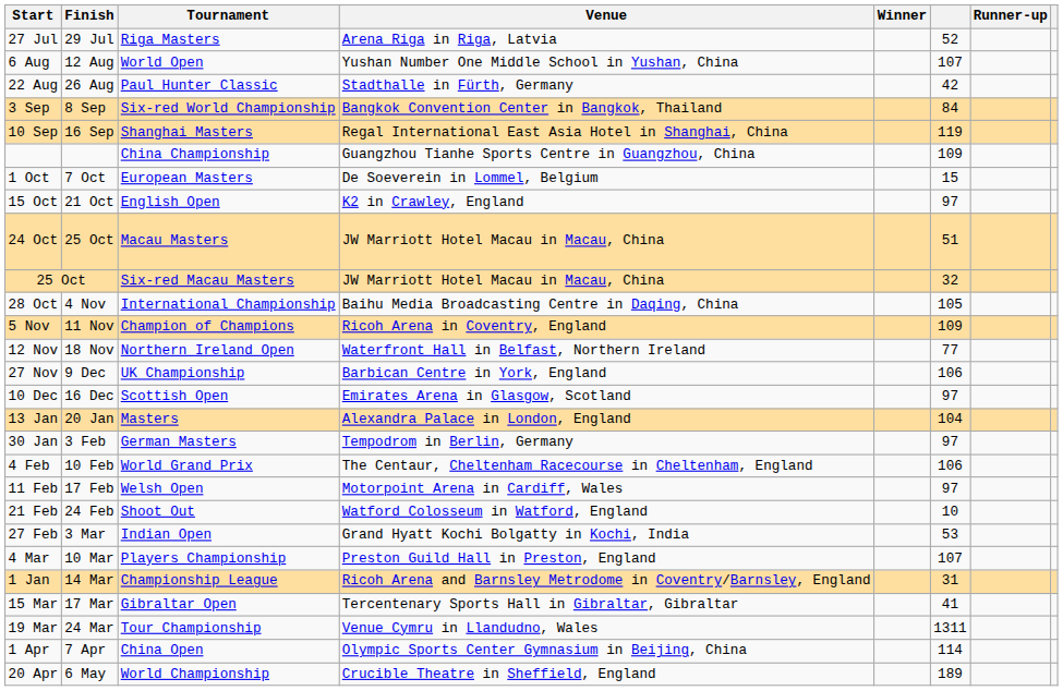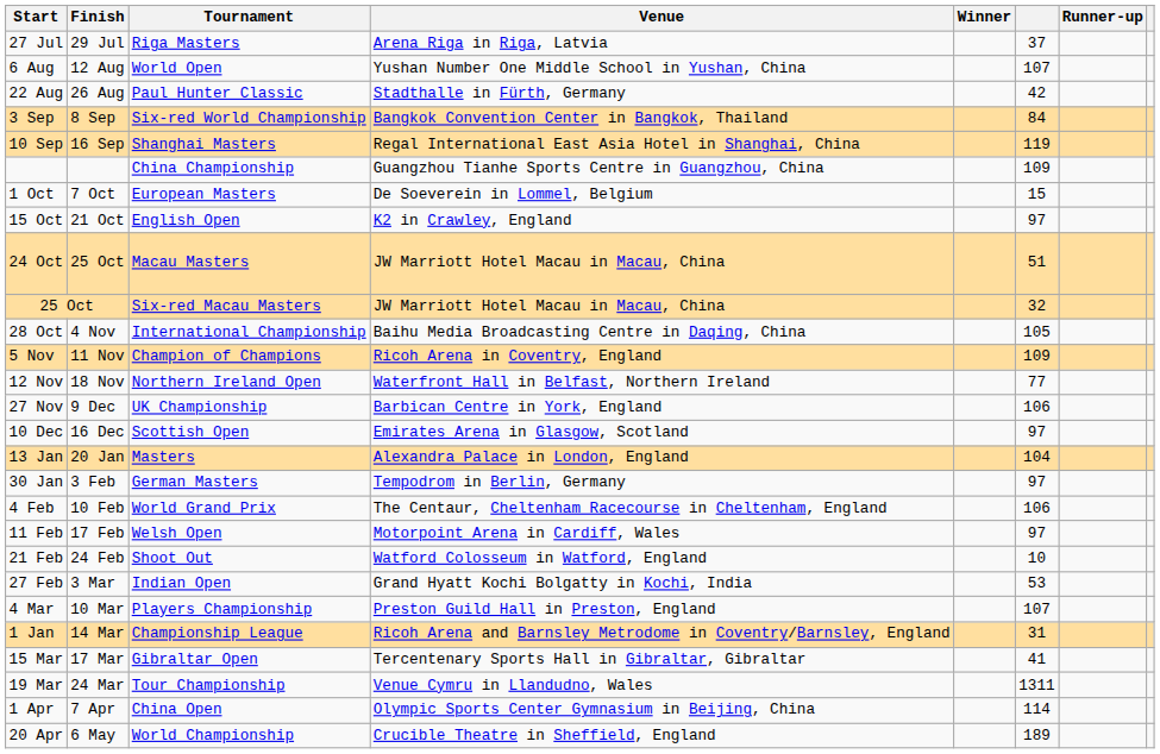 <table class="wikitable" style="font-size: 90%">
 <tr>
 <th>Start</th>
 <th>Finish</th>
 <th>Tournament</th>
 <th>Venue</th>
 <th>Winner</th>
 <th></th>
 <th>Runner-up</th>
 <th></th>
 </tr>
 <tr>
 <td>27 Jul</td>
 <td>29 Jul</td>
 <td><a href='#'>Riga Masters</a></td>
 <td><a href='#'>Arena Riga</a> in <a href='#'>Riga</a>, Latvia</td>
 <td></td>
-<td style="text-align:center;">52</td>
+<td style="text-align:center;">37</td>
 <td></td>
 <td></td>
 </tr>
 <tr>
 <td>6 Aug</td>
 <td>12 Aug</td>
 <td><a href='#'>World Open</a></td>
 <td>Yushan Number One Middle School in <a href='#'>Yushan</a>, China</td>
 <td></td>
 <td style="text-align:center;">107</td>
 <td></td>
 <td></td>
 </tr>
 <tr>
 <td>22 Aug</td>
 <td>26 Aug</td>
 <td><a href='#'>Paul Hunter Classic</a></td>
 <td><a href='#'>Stadthalle</a> in <a href='#'>Fürth</a>, Germany</td>
 <td></td>
 <td style="text-align:center;">42</td>
 <td></td>
 <td></td>
 </tr>
 <tr style="background:#ffdf9f;">
 <td>3 Sep</td>
 <td>8 Sep</td>
 <td><a href='#'>Six-red World Championship</a></td>
 <td><a href='#'>Bangkok Convention Center</a> in <a href='#'>Bangkok</a>, Thailand</td>
 <td></td>
 <td style="text-align:center;">84</td>
 <td></td>
 <td></td>
 </tr>
 <tr style="background:#ffdf9f;">
 <td>10 Sep</td>
 <td>16 Sep</td>
 <td><a href='#'>Shanghai Masters</a></td>
 <td>Regal International East Asia Hotel in <a href='#'>Shanghai</a>, China</td>
 <td></td>
 <td style="text-align:center;">119</td>
 <td></td>
 <td></td>
 </tr>
 <tr>
 <td></td>
 <td></td>
 <td><a href='#'>China Championship</a></td>
 <td>Guangzhou Tianhe Sports Centre in <a href='#'>Guangzhou</a>, China</td>
 <td></td>
 <td style="text-align:center;">109</td>
 <td></td>
 <td></td>
 </tr>
 <tr>
 <td>1 Oct</td>
 <td>7 Oct</td>
 <td><a href='#'>European Masters</a></td>
 <td>De Soeverein in <a href='#'>Lommel</a>, Belgium</td>
 <td></td>
 <td style="text-align:center;">15</td>
 <td></td>
 <td></td>
 </tr>
 <tr>
 <td>15 Oct</td>
 <td>21 Oct</td>
 <td><a href='#'>English Open</a></td>
 <td><a href='#'>K2</a> in <a href='#'>Crawley</a>, England</td>
 <td></td>
 <td style="text-align:center;">97</td>
 <td></td>
 <td></td>
 </tr>
 <tr style="background:#ffdf9f;">
 <td>24 Oct</td>
 <td>25 Oct</td>
 <td><a href='#'>Macau Masters</a></td>
 <td>JW Marriott Hotel Macau in <a href='#'>Macau</a>, China</td>
 <td><br><br><br></td>
 <td style="text-align:center;">51</td>
 <td><br><br><br></td>
 <td></td>
 </tr>
 <tr style="background:#ffdf9f;">
 <td colspan=2 style="text-align:center;">25 Oct</td>
 <td><a href='#'>Six-red Macau Masters</a></td>
 <td>JW Marriott Hotel Macau in <a href='#'>Macau</a>, China</td>
 <td></td>
 <td style="text-align:center;">32</td>
 <td></td>
 <td></td>
 </tr>
 <tr>
 <td>28 Oct</td>
 <td>4 Nov</td>
 <td><a href='#'>International Championship</a></td>
 <td>Baihu Media Broadcasting Centre in <a href='#'>Daqing</a>, China</td>
 <td></td>
 <td style="text-align:center;">105</td>
 <td></td>
 <td></td>
 </tr>
 <tr style="background:#ffdf9f;">
 <td>5 Nov</td>
 <td>11 Nov</td>
 <td><a href='#'>Champion of Champions</a></td>
 <td><a href='#'>Ricoh Arena</a> in <a href='#'>Coventry</a>, England</td>
 <td></td>
 <td style="text-align:center;">109</td>
 <td></td>
 <td></td>
 </tr>
 <tr>
 <td>12 Nov</td>
 <td>18 Nov</td>
 <td><a href='#'>Northern Ireland Open</a></td>
 <td><a href='#'>Waterfront Hall</a> in <a href='#'>Belfast</a>, Northern Ireland</td>
 <td></td>
 <td style="text-align:center;">77</td>
 <td></td>
 <td></td>
 </tr>
 <tr>
 <td>27 Nov</td>
 <td>9 Dec</td>
 <td><a href='#'>UK Championship</a></td>
 <td><a href='#'>Barbican Centre</a> in <a href='#'>York</a>, England</td>
 <td></td>
 <td style="text-align:center;">106</td>
 <td></td>
 <td></td>
 </tr>
 <tr>
 <td>10 Dec</td>
 <td>16 Dec</td>
 <td><a href='#'>Scottish Open</a></td>
 <td><a href='#'>Emirates Arena</a> in <a href='#'>Glasgow</a>, Scotland</td>
 <td></td>
 <td style="text-align:center;">97</td>
 <td></td>
 <td></td>
 </tr>
 <tr style="background:#ffdf9f;">
 <td>13 Jan</td>
 <td>20 Jan</td>
 <td><a href='#'>Masters</a></td>
 <td><a href='#'>Alexandra Palace</a> in <a href='#'>London</a>, England</td>
 <td></td>
 <td style="text-align:center;">104</td>
 <td></td>
 <td></td>
 </tr>
 <tr>
 <td>30 Jan</td>
 <td>3 Feb</td>
 <td><a href='#'>German Masters</a></td>
 <td><a href='#'>Tempodrom</a> in <a href='#'>Berlin</a>, Germany</td>
 <td></td>
 <td style="text-align:center;">97</td>
 <td></td>
 <td></td>
 </tr>
 <tr>
 <td>4 Feb</td>
 <td>10 Feb</td>
 <td><a href='#'>World Grand Prix</a></td>
 <td>The Centaur, <a href='#'>Cheltenham Racecourse</a> in <a href='#'>Cheltenham</a>, England</td>
 <td></td>
 <td style="text-align:center;">106</td>
 <td></td>
 <td></td>
 </tr>
 <tr>
 <td>11 Feb</td>
 <td>17 Feb</td>
 <td><a href='#'>Welsh Open</a></td>
 <td><a href='#'>Motorpoint Arena</a> in <a href='#'>Cardiff</a>, Wales</td>
 <td></td>
 <td style="text-align:center;">97</td>
 <td></td>
 <td></td>
 </tr>
 <tr>
 <td>21 Feb</td>
 <td>24 Feb</td>
 <td><a href='#'>Shoot Out</a></td>
 <td><a href='#'>Watford Colosseum</a> in <a href='#'>Watford</a>, England</td>
 <td></td>
 <td style="text-align:center;">10</td>
 <td></td>
 <td></td>
 </tr>
 <tr>
 <td>27 Feb</td>
 <td>3 Mar</td>
 <td><a href='#'>Indian Open</a></td>
 <td>Grand Hyatt Kochi Bolgatty in <a href='#'>Kochi</a>, India</td>
 <td></td>
 <td style="text-align:center;">53</td>
 <td></td>
 <td></td>
 </tr>
 <tr>
 <td>4 Mar</td>
 <td>10 Mar</td>
 <td><a href='#'>Players Championship</a></td>
 <td><a href='#'>Preston Guild Hall</a> in <a href='#'>Preston</a>, England</td>
 <td></td>
 <td style="text-align:center;">107</td>
 <td></td>
 <td></td>
 </tr>
 <tr style="background:#ffdf9f;">
 <td>1 Jan</td>
 <td>14 Mar</td>
 <td><a href='#'>Championship League</a></td>
 <td><a href='#'>Ricoh Arena</a> and <a href='#'>Barnsley Metrodome</a> in <a href='#'>Coventry</a>/<a href='#'>Barnsley</a>, England</td>
 <td></td>
 <td style="text-align:center;">31</td>
 <td></td>
 <td></td>
 </tr>
 <tr>
 <td>15 Mar</td>
 <td>17 Mar</td>
 <td><a href='#'>Gibraltar Open</a></td>
 <td>Tercentenary Sports Hall in <a href='#'>Gibraltar</a>, Gibraltar</td>
 <td></td>
 <td style="text-align:center;">41</td>
 <td></td>
 <td></td>
 </tr>
 <tr>
 <td>19 Mar</td>
 <td>24 Mar</td>
 <td><a href='#'>Tour Championship</a></td>
 <td><a href='#'>Venue Cymru</a> in <a href='#'>Llandudno</a>, Wales</td>
 <td></td>
 <td style="text-align:center;">1311</td>
 <td></td>
 <td></td>
 </tr>
 <tr>
 <td>1 Apr</td>
 <td>7 Apr</td>
 <td><a href='#'>China Open</a></td>
 <td><a href='#'>Olympic Sports Center Gymnasium</a> in <a href='#'>Beijing</a>, China</td>
 <td></td>
 <td style="text-align:center;">114</td>
 <td></td>
 <td></td>
 </tr>
 <tr>
 <td>20 Apr</td>
 <td>6 May</td>
 <td><a href='#'>World Championship</a></td>
 <td><a href='#'>Crucible Theatre</a> in <a href='#'>Sheffield</a>, England</td>
 <td></td>
 <td style="text-align:center;">189</td>
 <td></td>
 <td></td>
 </tr>
 </table>
